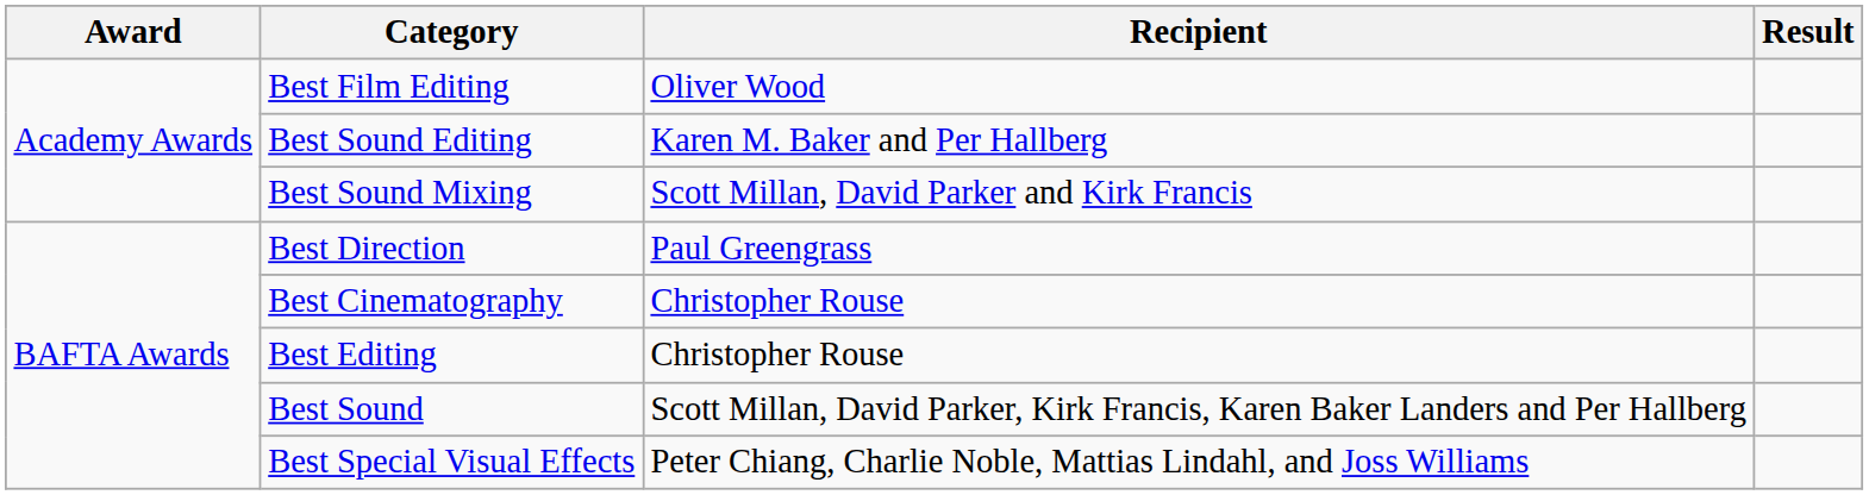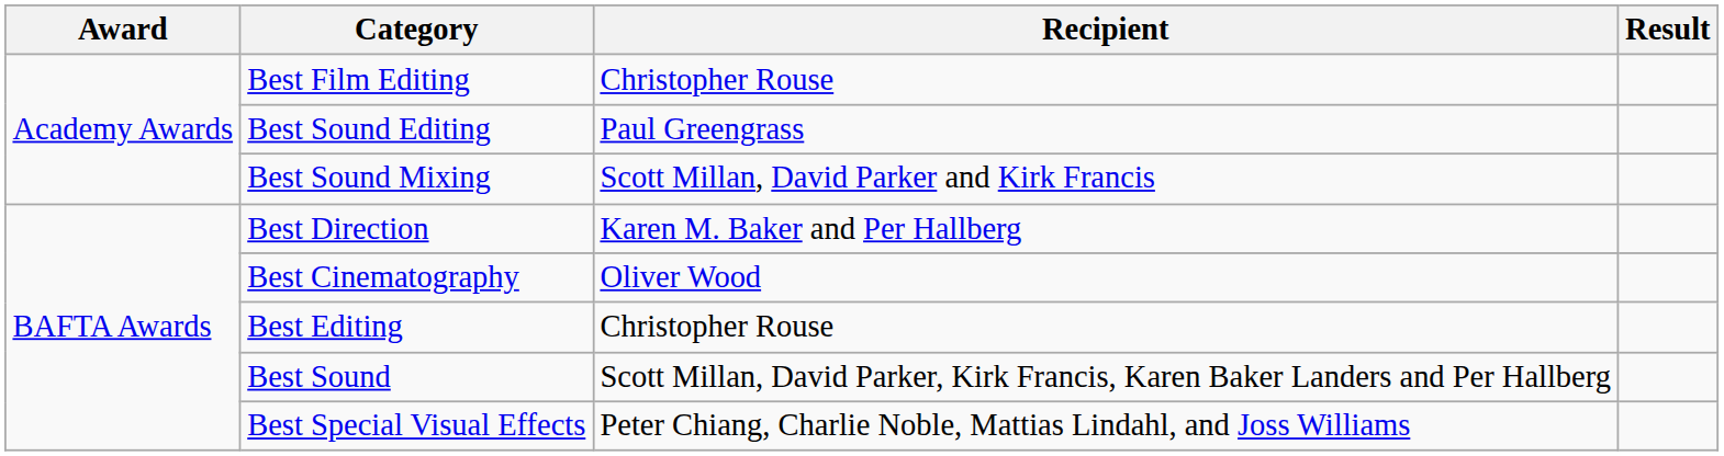 <table class="wikitable plainrowheaders sortable">
 <tr>
 <th scope="col">Award</th>
 <th scope="col">Category</th>
 <th scope="col">Recipient</th>
 <th scope="col">Result</th>
 </tr>
 <tr>
 <td rowspan="3"><a href='#'>Academy Awards</a></td>
 <td><a href='#'>Best Film Editing</a></td>
-<td><a href='#'>Oliver Wood</a></td>
+<td><a href='#'>Christopher Rouse</a></td>
 <td></td>
 </tr>
 <tr>
 <td><a href='#'>Best Sound Editing</a></td>
-<td><a href='#'>Karen M. Baker</a> and <a href='#'>Per Hallberg</a></td>
+<td><a href='#'>Paul Greengrass</a></td>
 <td></td>
 </tr>
 <tr>
 <td><a href='#'>Best Sound Mixing</a></td>
 <td><a href='#'>Scott Millan</a>, <a href='#'>David Parker</a> and <a href='#'>Kirk Francis</a></td>
 <td></td>
 </tr>
 <tr>
 <td rowspan=5><a href='#'>BAFTA Awards</a></td>
 <td><a href='#'>Best Direction</a></td>
-<td><a href='#'>Paul Greengrass</a></td>
+<td><a href='#'>Karen M. Baker</a> and <a href='#'>Per Hallberg</a></td>
 <td></td>
 </tr>
 <tr>
 <td><a href='#'>Best Cinematography</a></td>
-<td><a href='#'>Christopher Rouse</a></td>
+<td><a href='#'>Oliver Wood</a></td>
 <td></td>
 </tr>
 <tr>
 <td><a href='#'>Best Editing</a></td>
 <td>Christopher Rouse</td>
 <td></td>
 </tr>
 <tr>
 <td><a href='#'>Best Sound</a></td>
 <td>Scott Millan, David Parker, Kirk Francis, Karen Baker Landers and Per Hallberg</td>
 <td></td>
 </tr>
 <tr>
 <td><a href='#'>Best Special Visual Effects</a></td>
 <td>Peter Chiang, Charlie Noble, Mattias Lindahl, and <a href='#'>Joss Williams</a></td>
 <td></td>
 </tr>
 </table>
